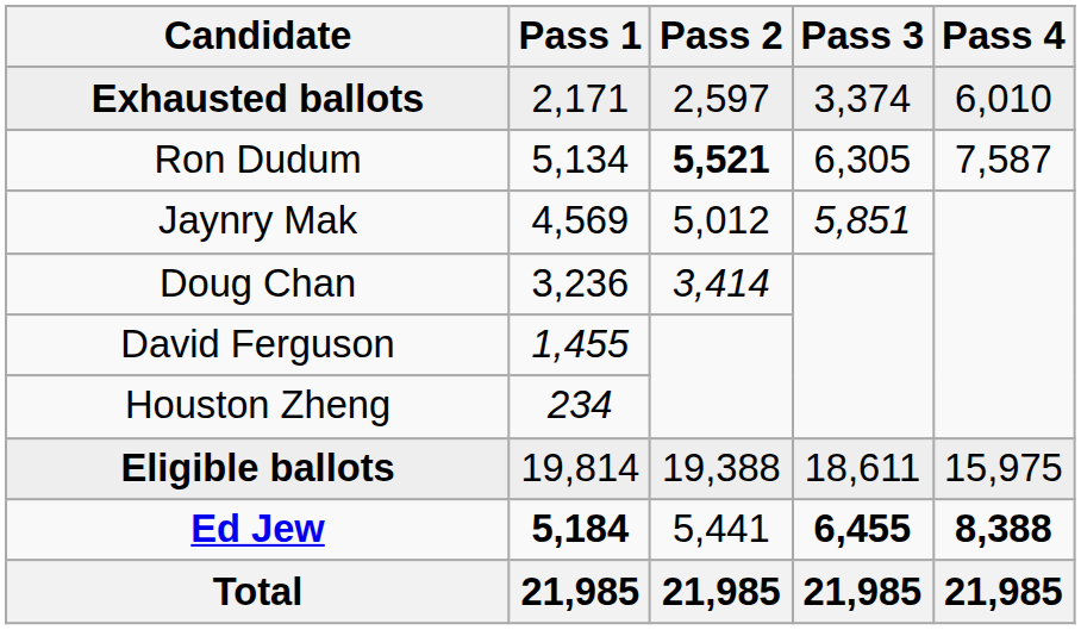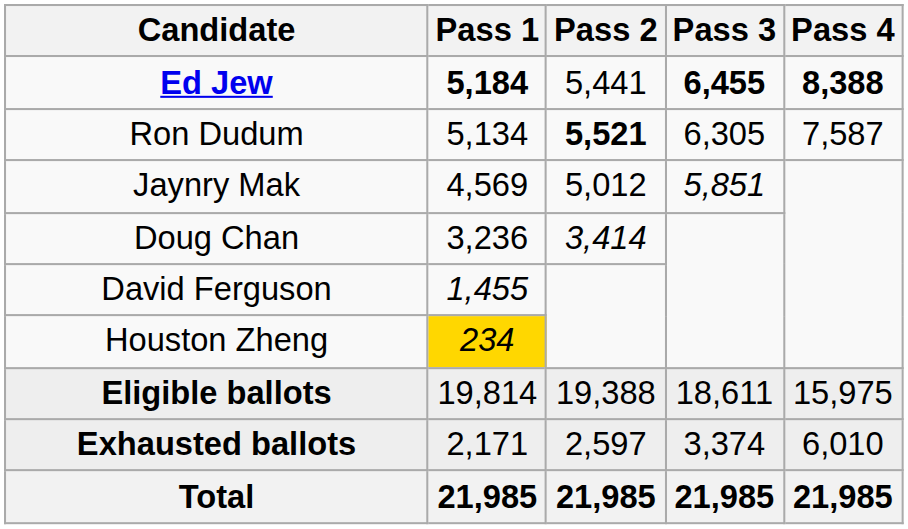 <table class="wikitable" style="text-align: center;">
 <tr>
 <th width="200">Candidate</th>
 <th>Pass 1</th>
 <th>Pass 2</th>
 <th>Pass 3</th>
 <th>Pass 4</th>
 </tr>
-<tr bgcolor="#EEEEEE">
-<td><strong>Exhausted ballots</strong></td>
-<td>2,171</td>
-<td>2,597</td>
-<td>3,374</td>
-<td>6,010</td>
+<tr>
+<td><strong><a href='#'>Ed Jew</a></strong></td>
+<td><strong>5,184</strong></td>
+<td>5,441</td>
+<td><strong>6,455</strong></td>
+<td><strong>8,388</strong></td>
 </tr>
 <tr>
 <td>Ron Dudum</td>
 <td>5,134</td>
 <td><strong>5,521</strong></td>
 <td>6,305</td>
 <td>7,587</td>
 </tr>
 <tr>
 <td>Jaynry Mak</td>
 <td>4,569</td>
 <td>5,012</td>
 <td><em>5,851</em></td>
 <td rowspan="4"></td>
 </tr>
 <tr>
 <td>Doug Chan</td>
 <td>3,236</td>
 <td><em>3,414</em></td>
 <td rowspan="3"></td>
 </tr>
 <tr>
 <td>David Ferguson</td>
 <td><em>1,455</em></td>
 <td rowspan="2"></td>
 </tr>
 <tr>
 <td>Houston Zheng</td>
-<td><em>234</em></td>
+<td style="background: gold;"><em>234</em></td>
 </tr>
 <tr bgcolor="#EEEEEE">
 <td><strong>Eligible ballots</strong></td>
 <td>19,814</td>
 <td>19,388</td>
 <td>18,611</td>
 <td>15,975</td>
 </tr>
-<tr>
-<td><strong><a href='#'>Ed Jew</a></strong></td>
-<td><strong>5,184</strong></td>
-<td>5,441</td>
-<td><strong>6,455</strong></td>
-<td><strong>8,388</strong></td>
+<tr bgcolor="#EEEEEE">
+<td><strong>Exhausted ballots</strong></td>
+<td>2,171</td>
+<td>2,597</td>
+<td>3,374</td>
+<td>6,010</td>
 </tr>
 <tr>
 <th scope="row">Total</th>
 <th>21,985</th>
 <th>21,985</th>
 <th>21,985</th>
 <th>21,985</th>
 </tr>
 </table>
